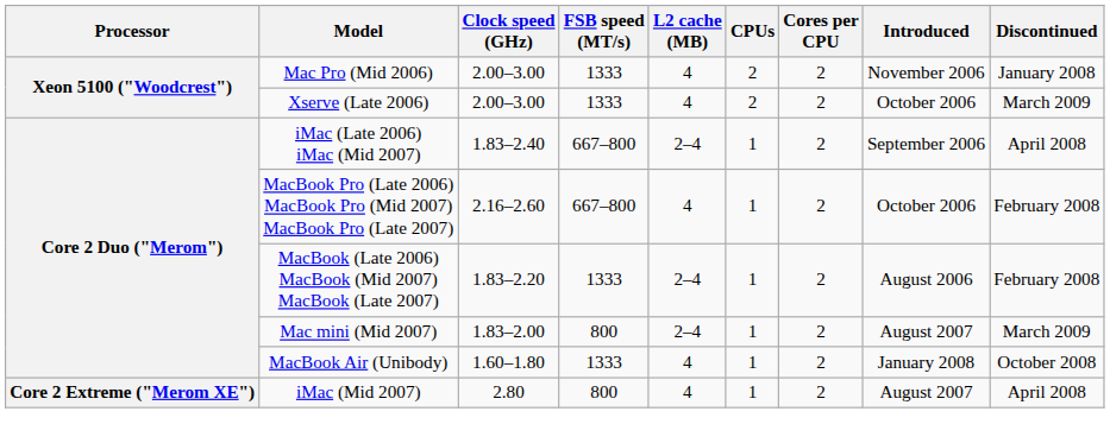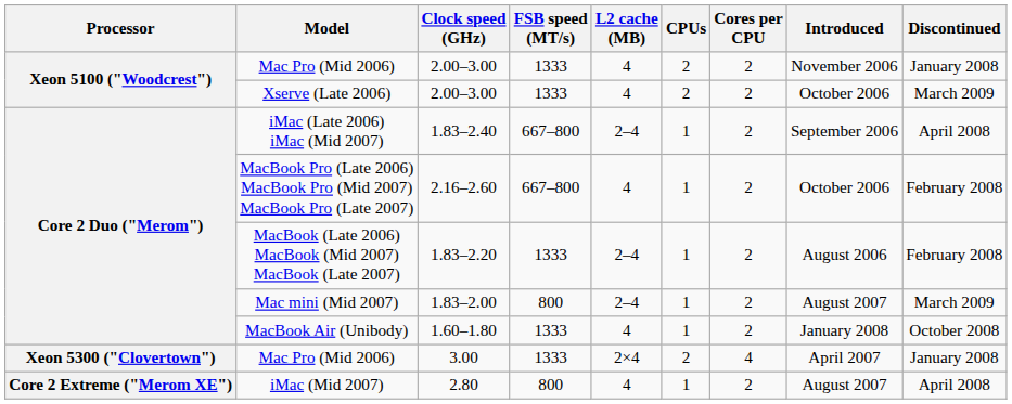 <table class="wikitable sortable" style="font-size:smaller; text-align:center">
 <tr>
 <th>Processor</th>
 <th>Model</th>
 <th><a href='#'>Clock speed</a><br>(GHz)</th>
 <th><a href='#'>FSB</a> speed<br>(MT/s)</th>
 <th><a href='#'>L2 cache</a><br>(MB)</th>
 <th>CPUs</th>
 <th>Cores per<br>CPU</th>
 <th>Introduced</th>
 <th>Discontinued</th>
 </tr>
 <tr>
 <th rowspan=2>Xeon 5100 ("<a href='#'>Woodcrest</a>")</th>
 <td><a href='#'>Mac Pro</a> (Mid 2006)</td>
 <td>2.00–3.00</td>
 <td>1333</td>
 <td>4</td>
 <td>2</td>
 <td>2</td>
 <td>November 2006</td>
 <td>January 2008</td>
 </tr>
 <tr>
 <td><a href='#'>Xserve</a> (Late 2006)</td>
 <td>2.00–3.00</td>
 <td>1333</td>
 <td>4</td>
 <td>2</td>
 <td>2</td>
 <td>October 2006</td>
 <td>March 2009</td>
 </tr>
 <tr>
 <th rowspan=5>Core 2 Duo ("<a href='#'>Merom</a>")</th>
 <td><a href='#'>iMac</a> (Late 2006)<br><a href='#'>iMac</a> (Mid 2007)</td>
 <td>1.83–2.40</td>
 <td>667–800</td>
 <td>2–4</td>
 <td>1</td>
 <td>2</td>
 <td>September 2006</td>
 <td>April 2008</td>
 </tr>
 <tr>
 <td><a href='#'>MacBook Pro</a> (Late 2006)<br><a href='#'>MacBook Pro</a> (Mid 2007)<br><a href='#'>MacBook Pro</a> (Late 2007)</td>
 <td>2.16–2.60</td>
 <td>667–800</td>
 <td>4</td>
 <td>1</td>
 <td>2</td>
 <td>October 2006</td>
 <td>February 2008</td>
 </tr>
 <tr>
 <td><a href='#'>MacBook</a> (Late 2006)<br><a href='#'>MacBook</a> (Mid 2007)<br><a href='#'>MacBook</a> (Late 2007)</td>
 <td>1.83–2.20</td>
 <td>1333</td>
 <td>2–4</td>
 <td>1</td>
 <td>2</td>
 <td>August 2006</td>
 <td>February 2008</td>
 </tr>
 <tr>
 <td><a href='#'>Mac mini</a> (Mid 2007)</td>
 <td>1.83–2.00</td>
 <td>800</td>
 <td>2–4</td>
 <td>1</td>
 <td>2</td>
 <td>August 2007</td>
 <td>March 2009</td>
 </tr>
 <tr>
 <td><a href='#'>MacBook Air</a> (Unibody)</td>
 <td>1.60–1.80</td>
 <td>1333</td>
 <td>4</td>
 <td>1</td>
 <td>2</td>
 <td>January 2008</td>
 <td>October 2008</td>
 </tr>
 <tr>
+<th>Xeon 5300 ("<a href='#'>Clovertown</a>")</th>
+<td><a href='#'>Mac Pro</a> (Mid 2006)</td>
+<td>3.00</td>
+<td>1333</td>
+<td>2×4</td>
+<td>2</td>
+<td>4</td>
+<td>April 2007</td>
+<td>January 2008</td>
+</tr>
+<tr>
 <th>Core 2 Extreme ("<a href='#'>Merom XE</a>")</th>
 <td><a href='#'>iMac</a> (Mid 2007)</td>
 <td>2.80</td>
 <td>800</td>
 <td>4</td>
 <td>1</td>
 <td>2</td>
 <td>August 2007</td>
 <td>April 2008</td>
 </tr>
 </table>
